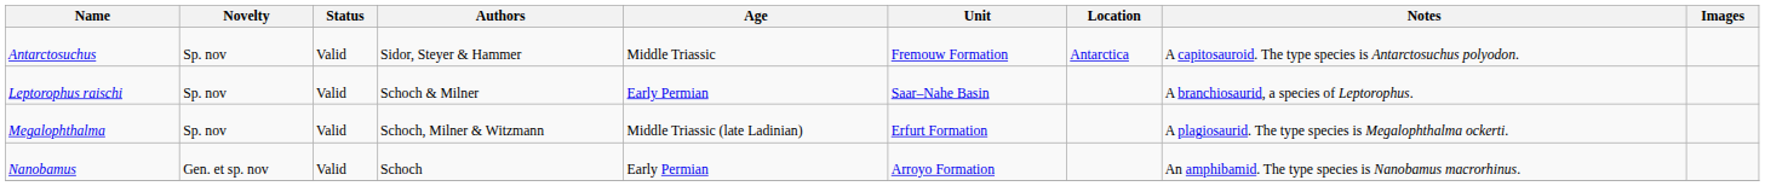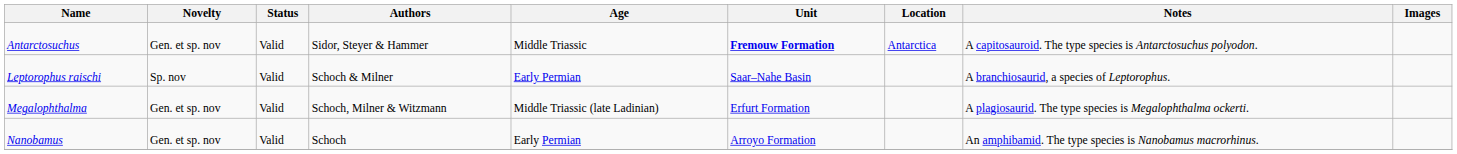 <table class="wikitable sortable" align="center" width="100%">
 <tr>
 <th>Name</th>
 <th>Novelty</th>
 <th>Status</th>
 <th>Authors</th>
 <th>Age</th>
 <th>Unit</th>
 <th>Location</th>
 <th>Notes</th>
 <th>Images</th>
 </tr>
 <tr>
 <td><br><em><a href='#'>Antarctosuchus</a></em></td>
-<td><br>Sp. nov</td>
+<td><br>Gen. et sp. nov</td>
 <td><br>Valid</td>
 <td><br>Sidor, Steyer & Hammer</td>
 <td><br>Middle Triassic</td>
-<td><br><a href='#'>Fremouw Formation</a></td>
+<td><strong><br><a href='#'>Fremouw Formation</a></strong></td>
 <td><br><a href='#'>Antarctica</a></td>
 <td><br>A <a href='#'>capitosauroid</a>. The type species is <em>Antarctosuchus polyodon</em>.</td>
 <td></td>
 </tr>
 <tr>
 <td><br><em><a href='#'>Leptorophus raischi</a></em></td>
 <td><br>Sp. nov</td>
 <td><br>Valid</td>
 <td><br>Schoch & Milner</td>
 <td><br><a href='#'>Early Permian</a></td>
 <td><br><a href='#'>Saar–Nahe Basin</a></td>
 <td><br></td>
 <td><br>A <a href='#'>branchiosaurid</a>, a species of <em>Leptorophus</em>.</td>
 <td></td>
 </tr>
 <tr>
 <td><br><em><a href='#'>Megalophthalma</a></em></td>
-<td><br>Sp. nov</td>
+<td><br>Gen. et sp. nov</td>
 <td><br>Valid</td>
 <td><br>Schoch, Milner & Witzmann</td>
 <td><br>Middle Triassic (late Ladinian)</td>
 <td><br><a href='#'>Erfurt Formation</a></td>
 <td><br></td>
 <td><br>A <a href='#'>plagiosaurid</a>. The type species is <em>Megalophthalma ockerti</em>.</td>
 <td></td>
 </tr>
 <tr>
 <td><br><em><a href='#'>Nanobamus</a></em></td>
 <td><br>Gen. et sp. nov</td>
 <td><br>Valid</td>
 <td><br>Schoch</td>
 <td><br>Early <a href='#'>Permian</a></td>
 <td><br><a href='#'>Arroyo Formation</a></td>
 <td><br></td>
 <td><br>An <a href='#'>amphibamid</a>. The type species is <em>Nanobamus macrorhinus</em>.</td>
 <td></td>
 </tr>
 <tr>
 </tr>
 </table>
